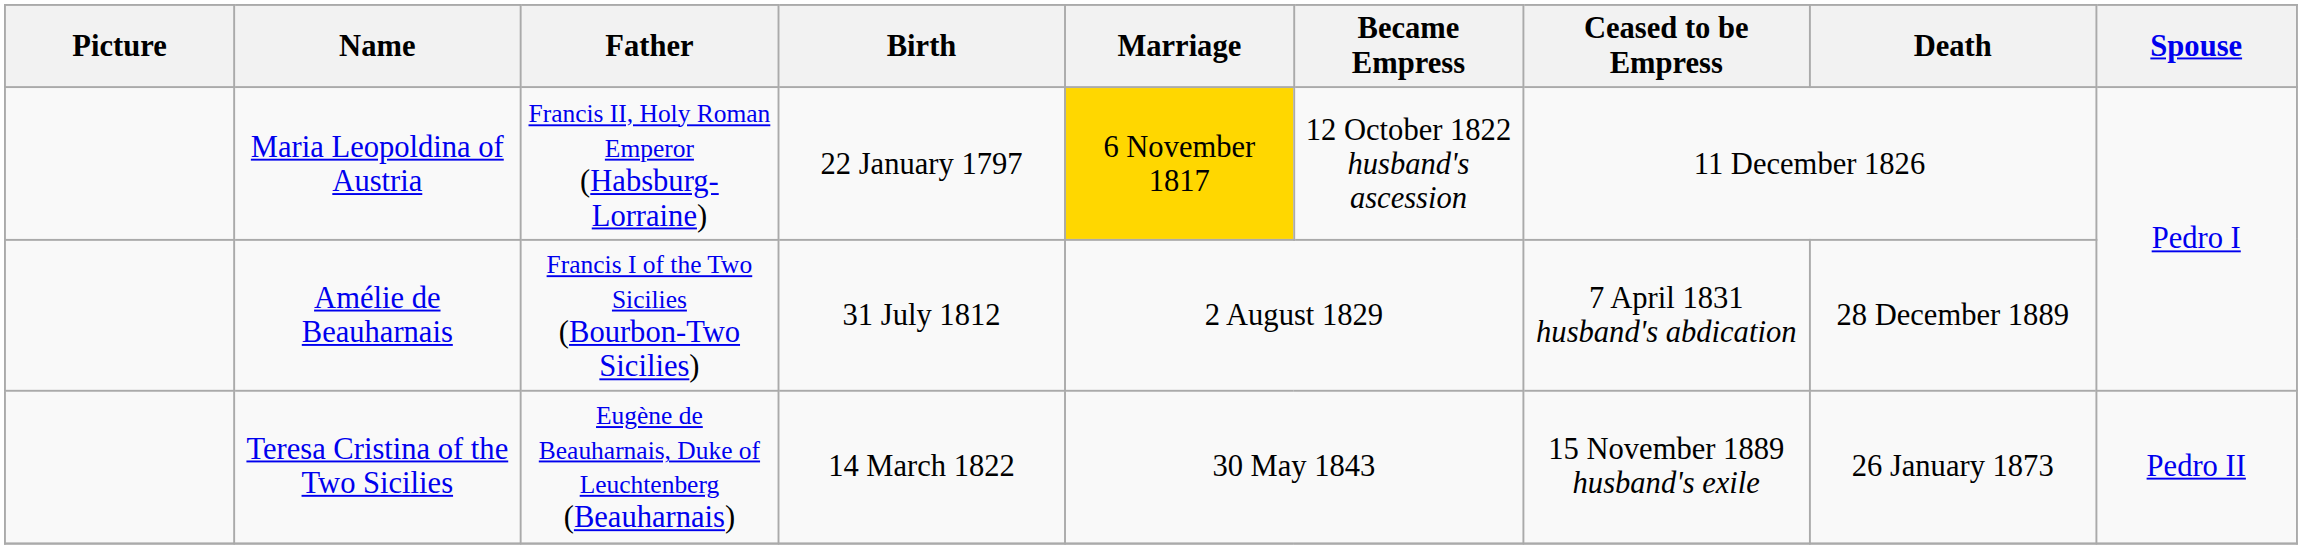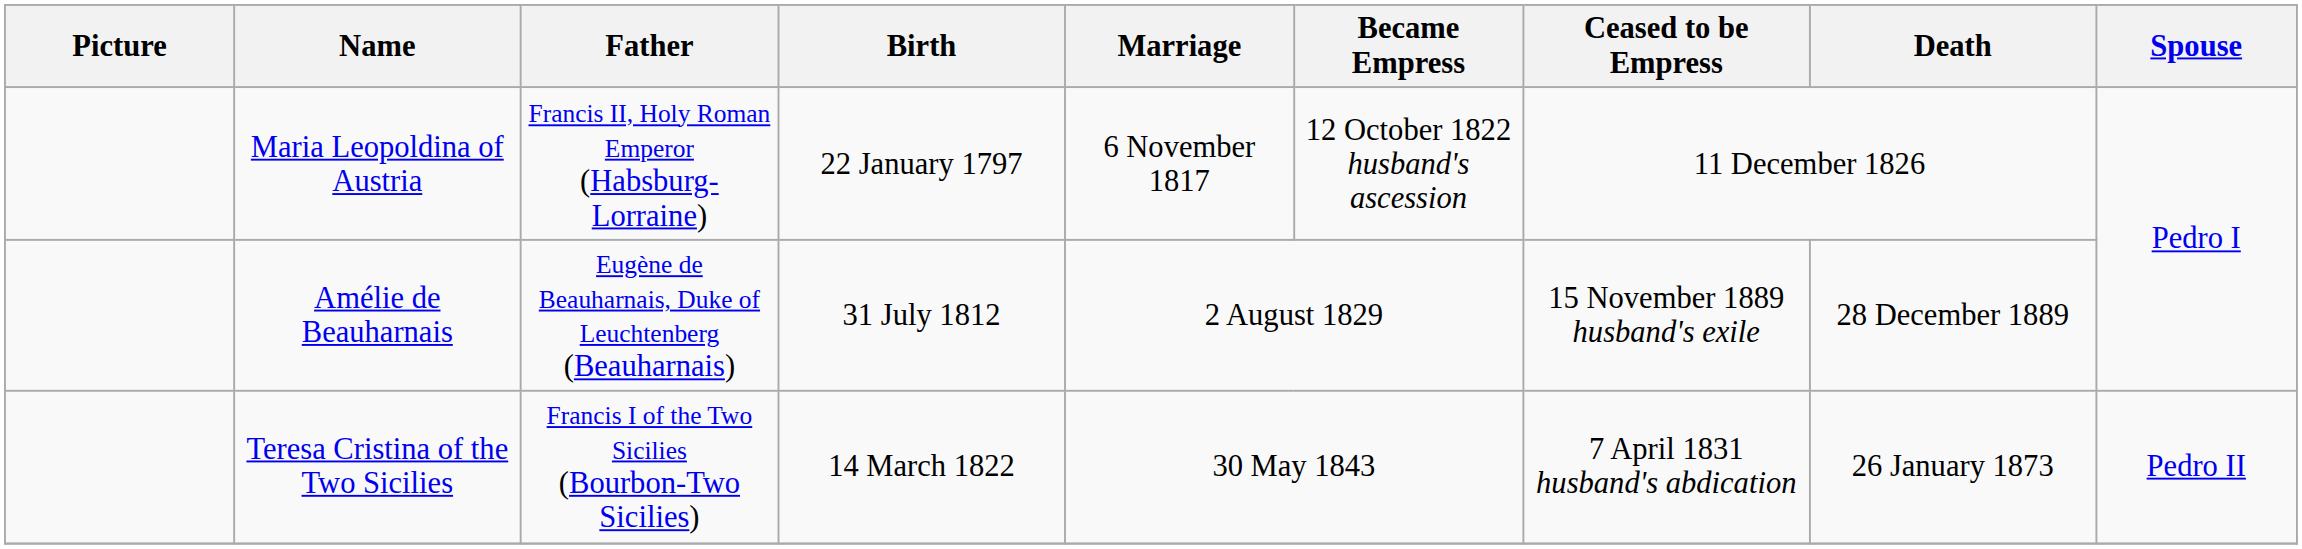 <table width=95% class="wikitable">
 <tr>
 <th width = "8%">Picture</th>
 <th width = "10%">Name</th>
 <th width = "9%">Father</th>
 <th width = "10%">Birth</th>
 <th width = "8%">Marriage</th>
 <th width = "8%">Became Empress</th>
 <th width = "10%">Ceased to be Empress</th>
 <th width = "10%">Death</th>
 <th width = "7%"><a href='#'>Spouse</a></th>
 </tr>
 <tr>
 <td align="center"></td>
 <td align="center"><a href='#'>Maria Leopoldina of Austria</a></td>
 <td align="center"><small><a href='#'>Francis II, Holy Roman Emperor</a></small><br> (<a href='#'>Habsburg-Lorraine</a>)</td>
 <td align="center">22 January 1797</td>
-<td align="center" style="background: gold;">6 November 1817</td>
+<td align="center">6 November 1817</td>
 <td align="center">12 October 1822<br><em>husband's ascession</em></td>
 <td align="center" colspan="2">11 December 1826</td>
 <td align="center" rowspan="2"><a href='#'>Pedro I</a></td>
 </tr>
 <tr>
 <td align="center"></td>
 <td align="center"><a href='#'>Amélie de Beauharnais</a></td>
-<td align="center"><small><a href='#'>Francis I of the Two Sicilies</a></small><br> (<a href='#'>Bourbon-Two Sicilies</a>)</td>
+<td align="center"><small><a href='#'>Eugène de Beauharnais, Duke of Leuchtenberg</a></small><br> (<a href='#'>Beauharnais</a>)</td>
 <td align="center">31 July 1812</td>
 <td align="center" colspan="2">2 August 1829</td>
-<td align="center">7 April 1831<br><em>husband's abdication</em></td>
+<td align="center">15 November 1889<br><em>husband's exile</em></td>
 <td align="center">28 December 1889</td>
 </tr>
 <tr>
 <td align="center"></td>
 <td align="center"><a href='#'>Teresa Cristina of the Two Sicilies</a></td>
-<td align="center"><small><a href='#'>Eugène de Beauharnais, Duke of Leuchtenberg</a></small><br> (<a href='#'>Beauharnais</a>)</td>
+<td align="center"><small><a href='#'>Francis I of the Two Sicilies</a></small><br> (<a href='#'>Bourbon-Two Sicilies</a>)</td>
 <td align="center">14 March 1822</td>
 <td align="center" colspan="2">30 May 1843</td>
-<td align="center">15 November 1889<br><em>husband's exile</em></td>
+<td align="center">7 April 1831<br><em>husband's abdication</em></td>
 <td align="center">26 January 1873</td>
 <td align="center"><a href='#'>Pedro II</a></td>
 </tr>
 <tr>
 </tr>
 </table>
